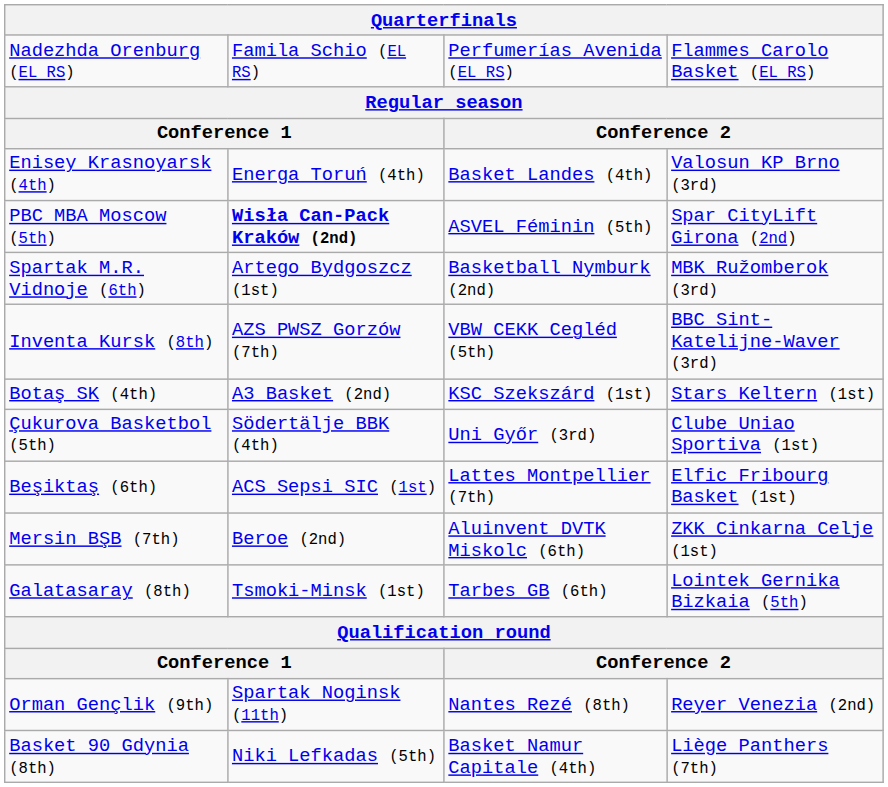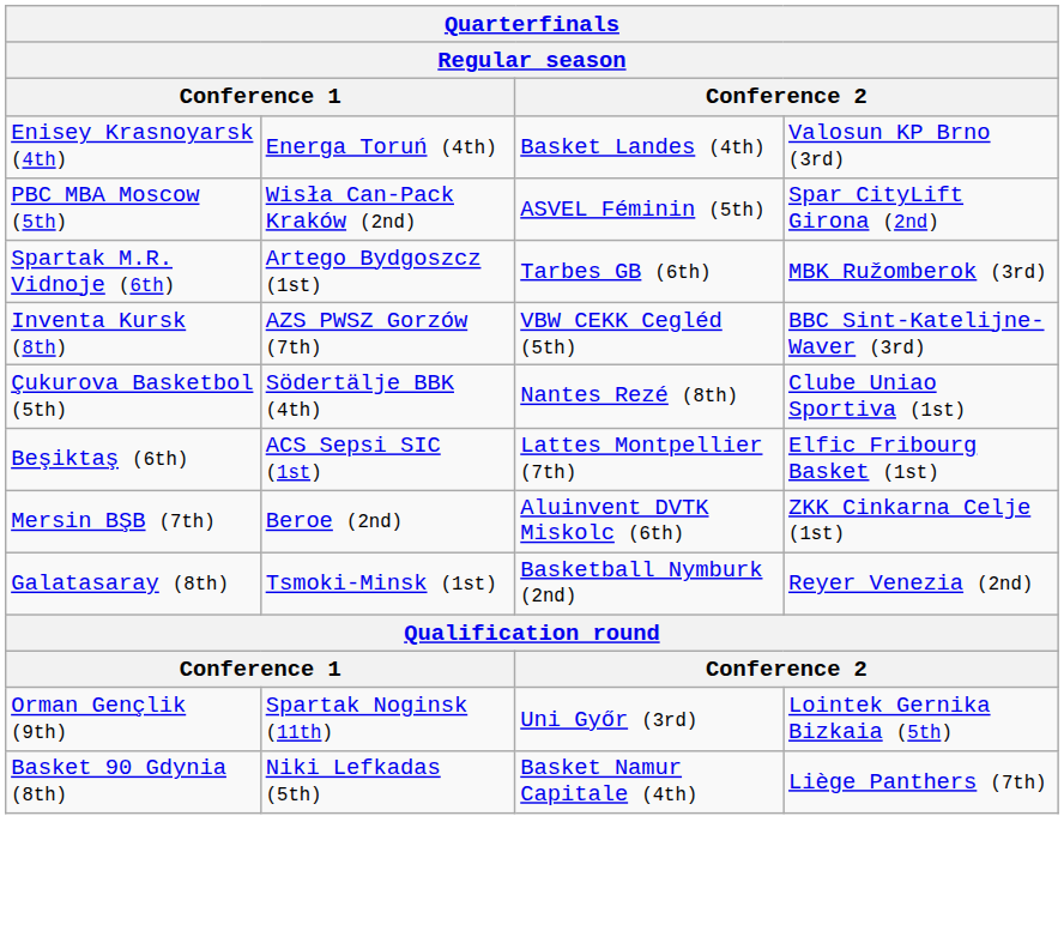 <table class="wikitable">
 <tr>
 <th colspan=4><a href='#'>Quarterfinals</a></th>
-</tr>
-<tr>
-<td width=230> <a href='#'>Nadezhda Orenburg</a> <small>(<a href='#'>EL RS</a>)</small></td>
-<td width=230> <a href='#'>Famila Schio</a> <small>(<a href='#'>EL RS</a>)</small></td>
-<td width=230> <a href='#'>Perfumerías Avenida</a> <small>(<a href='#'>EL RS</a>)</small></td>
-<td width=230> <a href='#'>Flammes Carolo Basket</a> <small>(<a href='#'>EL RS</a>)</small></td>
 </tr>
 <tr>
 <th colspan=4><a href='#'>Regular season</a></th>
 </tr>
 <tr>
 <th colspan=2>Conference 1</th>
 <th colspan=2>Conference 2</th>
 </tr>
 <tr>
 <td> <a href='#'>Enisey Krasnoyarsk</a> <small>(<a href='#'>4th</a>)</small></td>
 <td> <a href='#'>Energa Toruń</a> <small>(4th)</small></td>
 <td> <a href='#'>Basket Landes</a> <small>(4th)</small></td>
 <td> <a href='#'>Valosun KP Brno</a> <small>(3rd)</small></td>
 </tr>
 <tr>
 <td> <a href='#'>PBC MBA Moscow</a> <small>(<a href='#'>5th</a>)</small></td>
-<td><strong> <a href='#'>Wisła Can-Pack Kraków</a> <small>(2nd)</small></strong></td>
+<td> <a href='#'>Wisła Can-Pack Kraków</a> <small>(2nd)</small></td>
 <td> <a href='#'>ASVEL Féminin</a> <small>(5th)</small></td>
 <td> <a href='#'>Spar CityLift Girona</a> <small>(<a href='#'>2nd</a>)</small></td>
 </tr>
 <tr>
 <td> <a href='#'>Spartak M.R. Vidnoje</a> <small>(<a href='#'>6th</a>)</small></td>
 <td> <a href='#'>Artego Bydgoszcz</a> <small>(1st)</small></td>
-<td> <a href='#'>Basketball Nymburk</a> <small>(2nd)</small></td>
+<td> <a href='#'>Tarbes GB</a> <small>(6th)</small></td>
 <td> <a href='#'>MBK Ružomberok</a> <small>(3rd)</small></td>
 </tr>
 <tr>
 <td> <a href='#'>Inventa Kursk</a> <small>(<a href='#'>8th</a>)</small></td>
 <td> <a href='#'>AZS PWSZ Gorzów</a> <small>(7th)</small></td>
 <td> <a href='#'>VBW CEKK Cegléd</a> <small>(5th)</small></td>
 <td> <a href='#'>BBC Sint-Katelijne-Waver</a> <small>(3rd)</small></td>
 </tr>
 <tr>
-<td> <a href='#'>Botaş SK</a> <small>(4th)</small></td>
-<td> <a href='#'>A3 Basket</a> <small>(2nd)</small></td>
-<td> <a href='#'>KSC Szekszárd</a> <small>(1st)</small></td>
-<td> <a href='#'>Stars Keltern</a> <small>(1st)</small></td>
-</tr>
-<tr>
 <td> <a href='#'>Çukurova Basketbol</a> <small>(5th)</small></td>
 <td> <a href='#'>Södertälje BBK</a> <small>(4th)</small></td>
-<td> <a href='#'>Uni Győr</a> <small>(3rd)</small></td>
+<td> <a href='#'>Nantes Rezé</a> <small>(8th)</small></td>
 <td> <a href='#'>Clube Uniao Sportiva</a> <small>(1st)</small></td>
 </tr>
 <tr>
 <td> <a href='#'>Beşiktaş</a> <small>(6th)</small></td>
 <td> <a href='#'>ACS Sepsi SIC</a> <small>(<a href='#'>1st</a>)</small></td>
 <td> <a href='#'>Lattes Montpellier</a> <small>(7th)</small></td>
 <td> <a href='#'>Elfic Fribourg Basket</a> <small>(1st)</small></td>
 </tr>
 <tr>
 <td> <a href='#'>Mersin BŞB</a> <small>(7th)</small></td>
 <td> <a href='#'>Beroe</a> <small>(2nd)</small></td>
 <td> <a href='#'>Aluinvent DVTK Miskolc</a> <small>(6th)</small></td>
 <td> <a href='#'>ZKK Cinkarna Celje</a> <small>(1st)</small></td>
 </tr>
 <tr>
 <td> <a href='#'>Galatasaray</a> <small>(8th)</small></td>
 <td> <a href='#'>Tsmoki-Minsk</a> <small>(1st)</small></td>
-<td> <a href='#'>Tarbes GB</a> <small>(6th)</small></td>
-<td> <a href='#'>Lointek Gernika Bizkaia</a> <small>(<a href='#'>5th</a>)</small></td>
+<td> <a href='#'>Basketball Nymburk</a> <small>(2nd)</small></td>
+<td> <a href='#'>Reyer Venezia</a> <small>(2nd)</small></td>
 </tr>
 <tr>
 <th colspan=4><a href='#'>Qualification round</a></th>
 </tr>
 <tr>
 <th colspan=2>Conference 1</th>
 <th colspan=2>Conference 2</th>
 </tr>
 <tr>
 <td> <a href='#'>Orman Gençlik</a> <small>(9th)</small></td>
 <td> <a href='#'>Spartak Noginsk</a> <small>(<a href='#'>11th</a>)</small></td>
-<td> <a href='#'>Nantes Rezé</a> <small>(8th)</small></td>
-<td> <a href='#'>Reyer Venezia</a> <small>(2nd)</small></td>
+<td> <a href='#'>Uni Győr</a> <small>(3rd)</small></td>
+<td> <a href='#'>Lointek Gernika Bizkaia</a> <small>(<a href='#'>5th</a>)</small></td>
 </tr>
 <tr>
 <td> <a href='#'>Basket 90 Gdynia</a> <small>(8th)</small></td>
 <td> <a href='#'>Niki Lefkadas</a> <small>(5th)</small></td>
 <td> <a href='#'>Basket Namur Capitale</a> <small>(4th)</small></td>
 <td> <a href='#'>Liège Panthers</a> <small>(7th)</small></td>
 </tr>
 </table>
